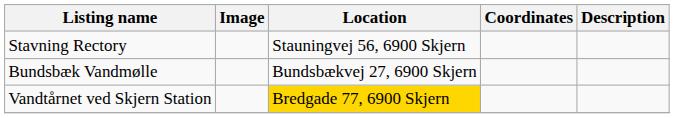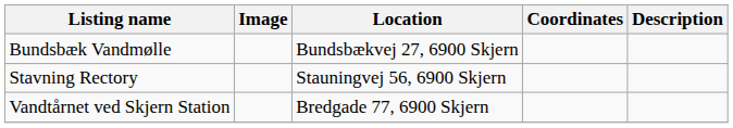 <table class="wikitable sortable">
 <tr>
 <th>Listing name</th>
 <th>Image</th>
 <th>Location</th>
 <th>Coordinates</th>
 <th>Description</th>
 </tr>
 <tr>
+<td>Bundsbæk Vandmølle</td>
+<td></td>
+<td>Bundsbækvej 27, 6900 Skjern</td>
+<td></td>
+<td></td>
+</tr>
+<tr>
 <td>Stavning Rectory</td>
 <td></td>
 <td>Stauningvej 56, 6900 Skjern</td>
 <td></td>
 <td></td>
 </tr>
 <tr>
-<td>Bundsbæk Vandmølle</td>
-<td></td>
-<td>Bundsbækvej 27, 6900 Skjern</td>
-<td></td>
-<td></td>
-</tr>
-<tr>
 <td>Vandtårnet ved Skjern Station</td>
 <td></td>
-<td style="background: gold;">Bredgade 77, 6900 Skjern</td>
+<td>Bredgade 77, 6900 Skjern</td>
 <td></td>
 <td></td>
 </tr>
 <tr>
 </tr>
 </table>
